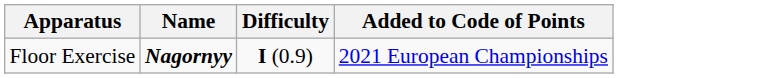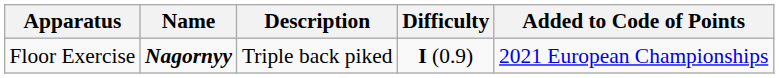 <table class="wikitable">
 <tr>
 <th>Apparatus</th>
 <th>Name</th>
+<th>Description</th>
 <th>Difficulty</th>
 <th>Added to Code of Points</th>
 </tr>
 <tr>
 <td>Floor Exercise</td>
 <td><strong><em>Nagornyy</em></strong></td>
+<td>Triple back piked</td>
 <td align=center><strong>I</strong> (0.9)</td>
 <td><a href='#'>2021 European Championships</a></td>
 </tr>
 </table>
